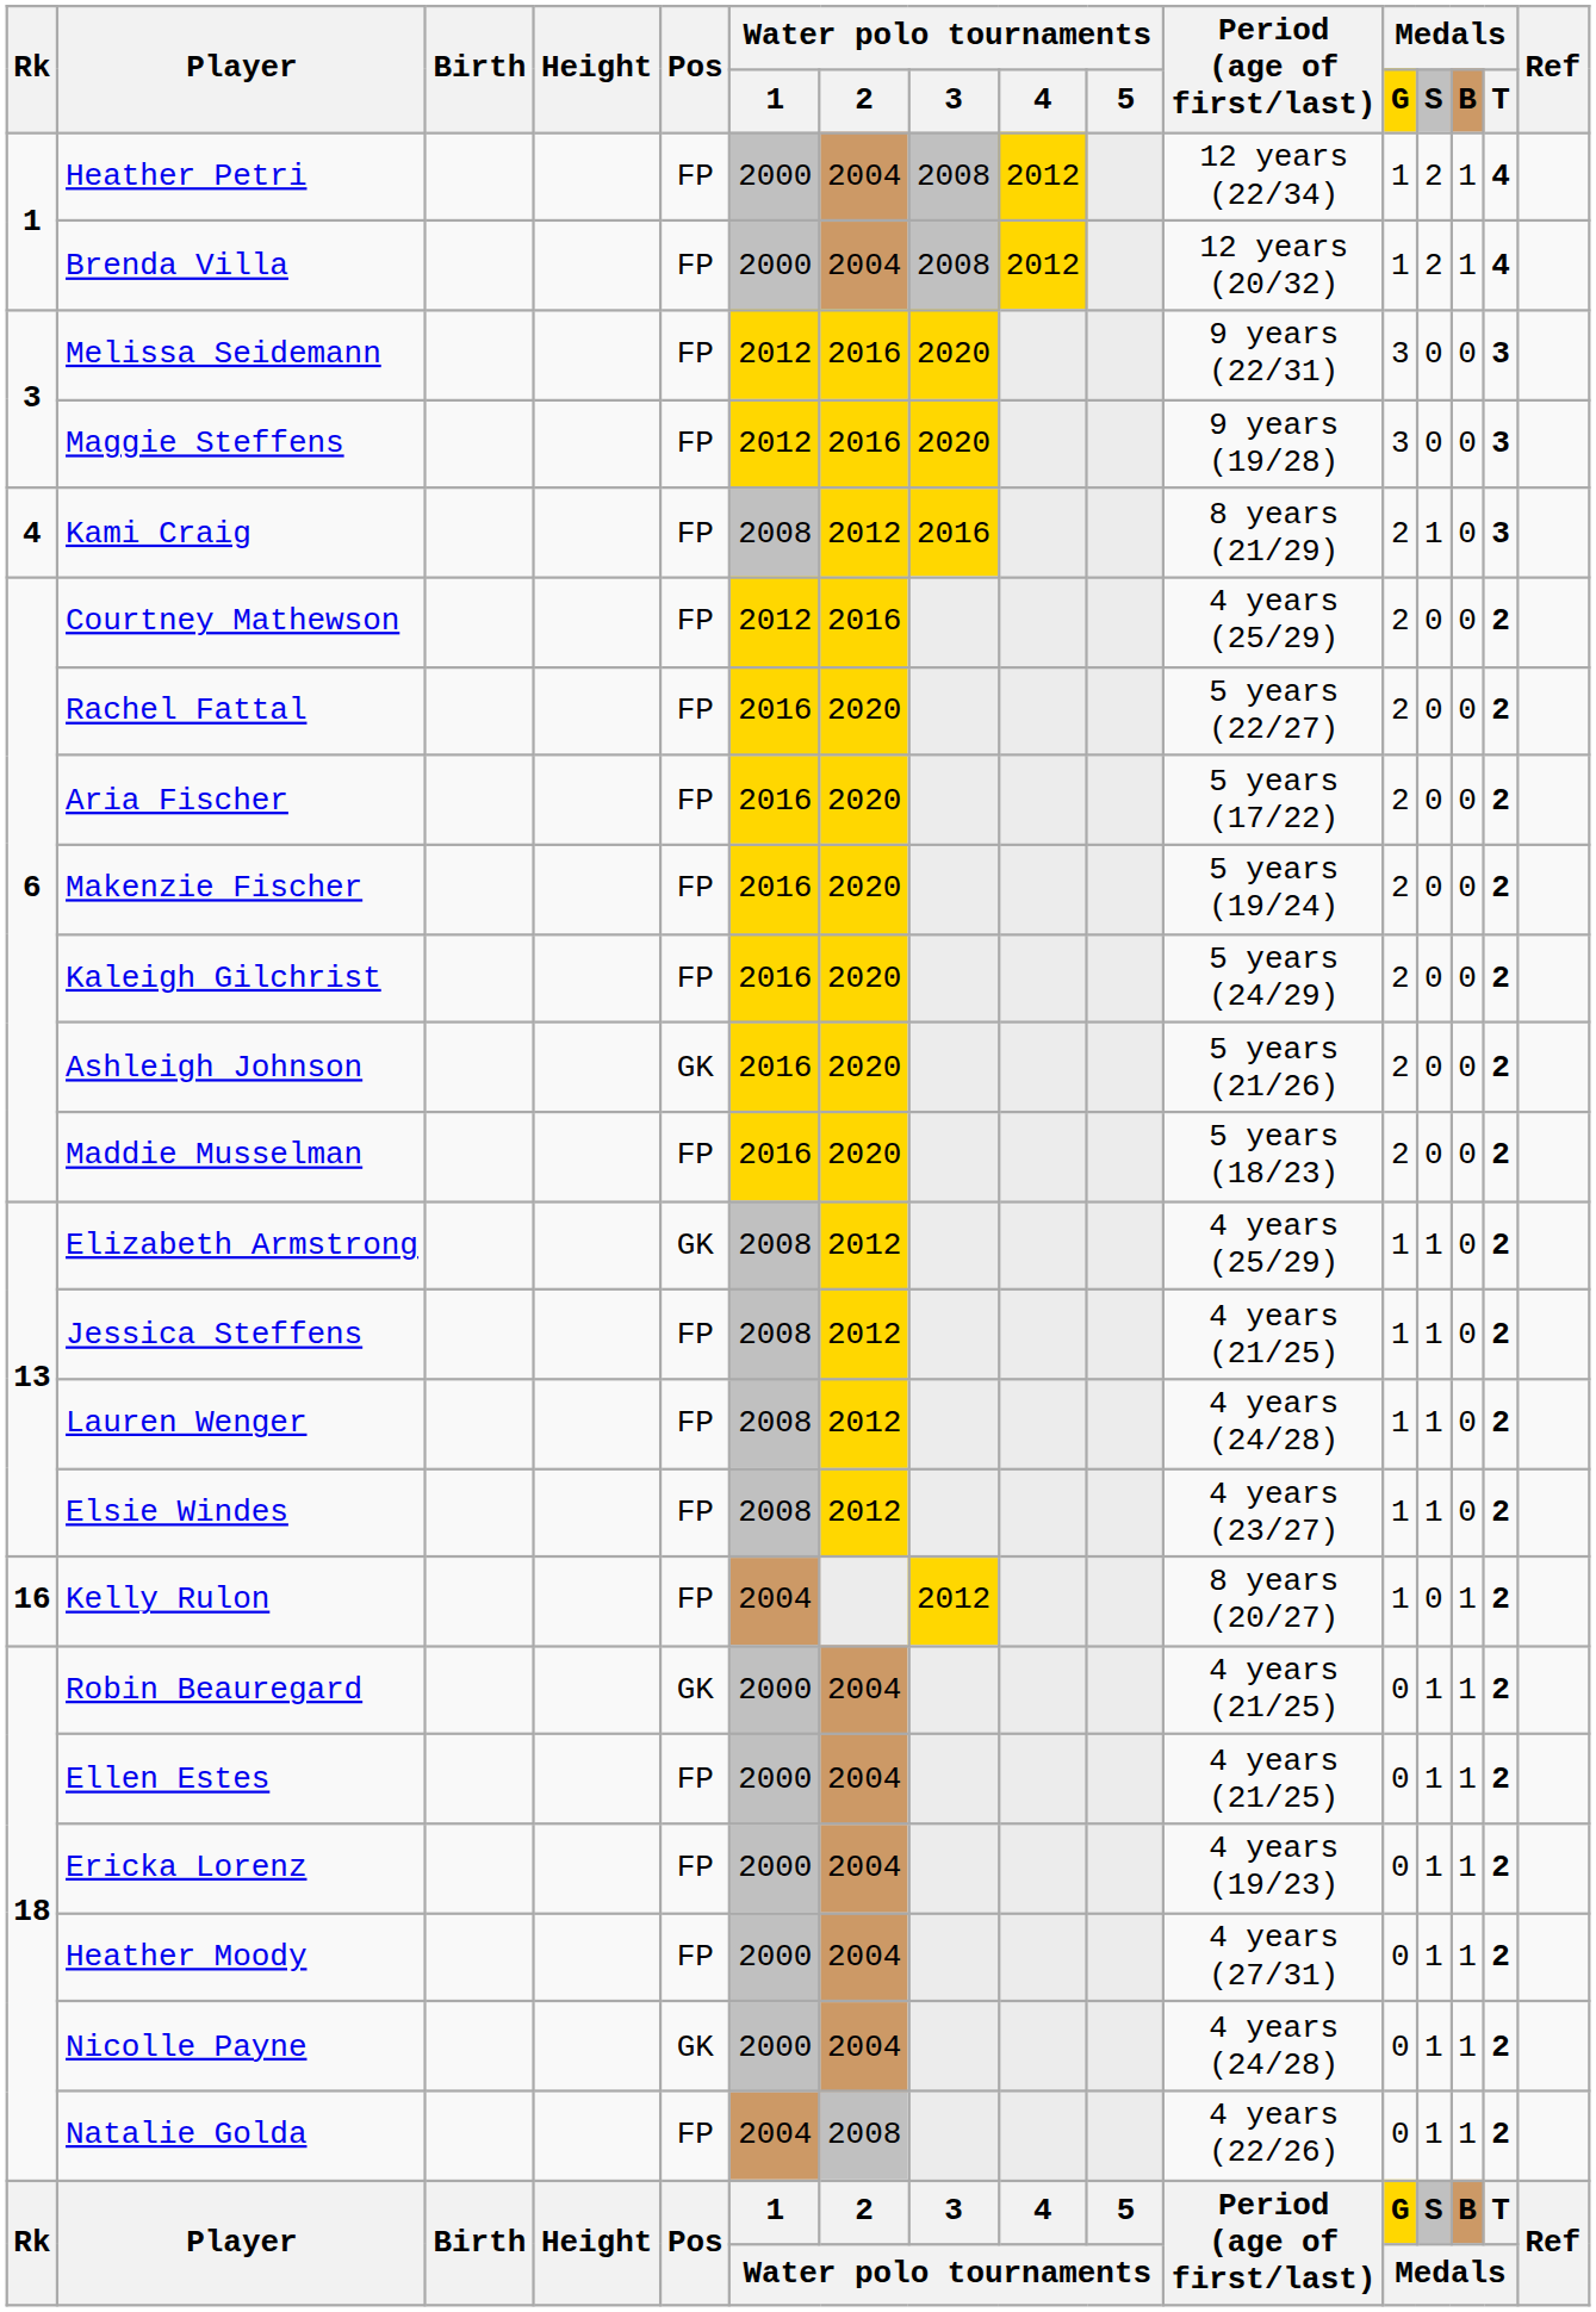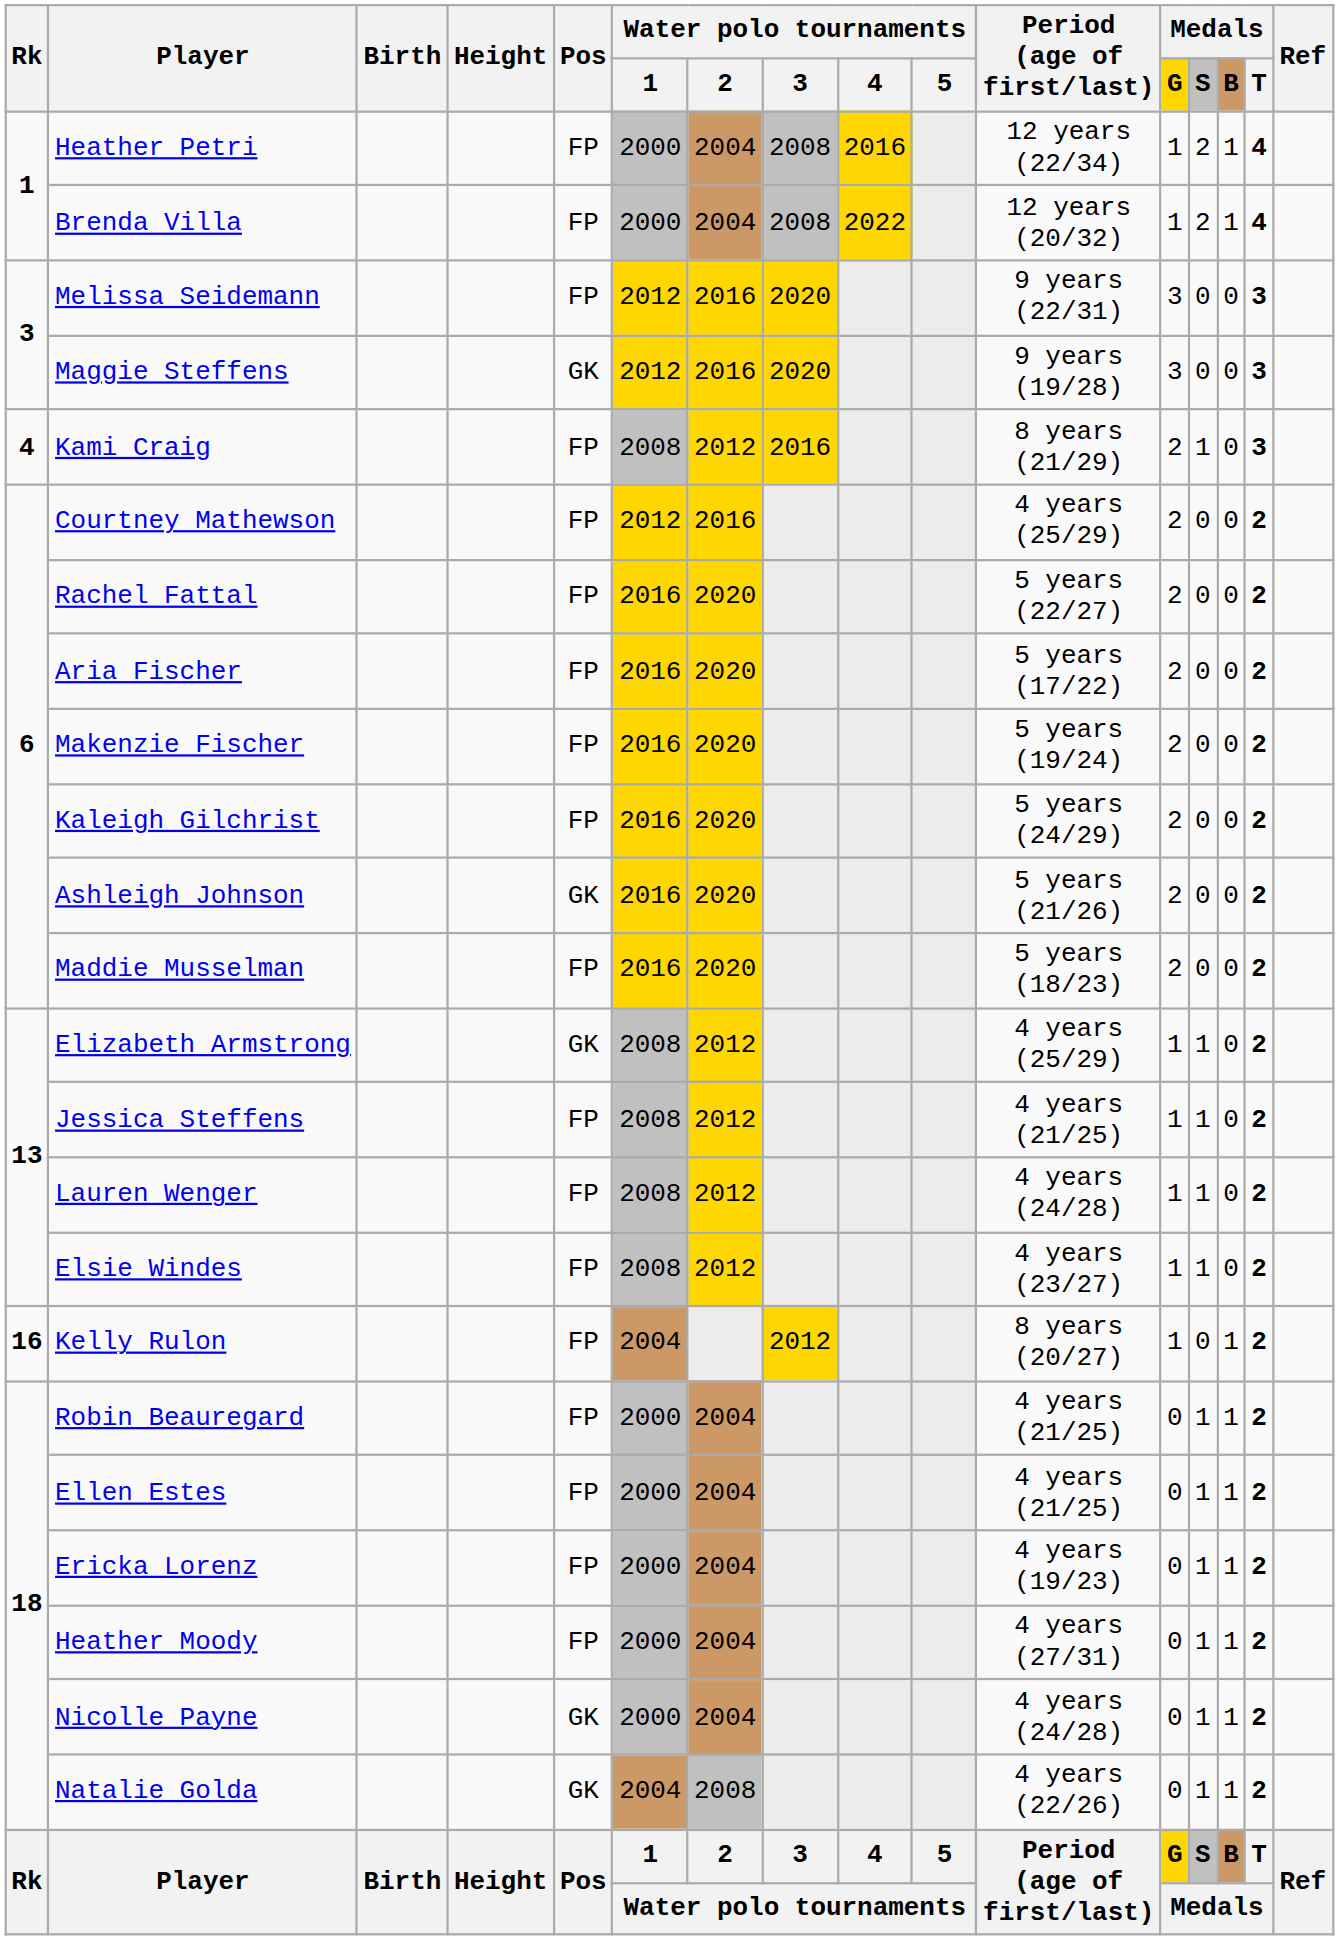 <table class="wikitable sortable" style="text-align: center; font-size: 90%; margin-left: 1em;">
 <tr>
 <th rowspan="2">Rk</th>
 <th rowspan="2">Player</th>
 <th rowspan="2">Birth</th>
 <th rowspan="2">Height</th>
 <th rowspan="2">Pos</th>
 <th colspan="5">Water polo tournaments</th>
 <th rowspan="2">Period<br>(age of<br>first/last)</th>
 <th colspan="4">Medals</th>
 <th rowspan="2" class="unsortable">Ref</th>
 </tr>
 <tr>
 <th>1</th>
 <th style="width: 2em;" class="unsortable">2</th>
 <th style="width: 2em;" class="unsortable">3</th>
 <th style="width: 2em;" class="unsortable">4</th>
 <th style="width: 2em;" class="unsortable">5</th>
 <th style="background-color: gold;">G</th>
 <th style="background-color: silver;">S</th>
 <th style="background-color: #cc9966;">B</th>
 <th>T</th>
 </tr>
 <tr>
 <td rowspan="2"><strong>1</strong></td>
 <td style="text-align: left;" data-sort-value="Petri, Heather"><a href='#'>Heather Petri</a></td>
 <td></td>
 <td></td>
 <td>FP</td>
 <td style="background-color: silver;">2000</td>
 <td style="background-color: #cc9966;">2004</td>
 <td style="background-color: silver;">2008</td>
-<td style="background-color: gold;">2012</td>
+<td style="background-color: gold;">2016</td>
 <td style="background-color: #ececec;"></td>
 <td>12 years<br>(22/34)</td>
 <td>1</td>
 <td>2</td>
 <td>1</td>
 <td><strong>4</strong></td>
 <td></td>
 </tr>
 <tr>
 <td style="text-align: left;" data-sort-value="Villa, Brenda"><a href='#'>Brenda Villa</a></td>
 <td></td>
 <td></td>
 <td>FP</td>
 <td style="background-color: silver;">2000</td>
 <td style="background-color: #cc9966;">2004</td>
 <td style="background-color: silver;">2008</td>
-<td style="background-color: gold;">2012</td>
+<td style="background-color: gold;">2022</td>
 <td style="background-color: #ececec;"></td>
 <td>12 years<br>(20/32)</td>
 <td>1</td>
 <td>2</td>
 <td>1</td>
 <td><strong>4</strong></td>
 <td></td>
 </tr>
 <tr>
 <td rowspan="2"><strong>3</strong></td>
 <td style="text-align: left;" data-sort-value="Seidemann, Melissa"><a href='#'>Melissa Seidemann</a></td>
 <td></td>
 <td></td>
 <td>FP</td>
 <td style="background-color: gold;">2012</td>
 <td style="background-color: gold;">2016</td>
 <td style="background-color: gold;">2020</td>
 <td style="background-color: #ececec;"></td>
 <td style="background-color: #ececec;"></td>
 <td>9 years<br>(22/31)</td>
 <td>3</td>
 <td>0</td>
 <td>0</td>
 <td><strong>3</strong></td>
 <td></td>
 </tr>
 <tr>
 <td style="text-align: left;" data-sort-value="Steffens, Maggie"><a href='#'>Maggie Steffens</a></td>
 <td></td>
 <td></td>
-<td>FP</td>
+<td>GK</td>
 <td style="background-color: gold;">2012</td>
 <td style="background-color: gold;">2016</td>
 <td style="background-color: gold;">2020</td>
 <td style="background-color: #ececec;"></td>
 <td style="background-color: #ececec;"></td>
 <td>9 years<br>(19/28)</td>
 <td>3</td>
 <td>0</td>
 <td>0</td>
 <td><strong>3</strong></td>
 <td></td>
 </tr>
 <tr>
 <td><strong>4</strong></td>
 <td style="text-align: left;" data-sort-value="Craig, Kami"><a href='#'>Kami Craig</a></td>
 <td></td>
 <td></td>
 <td>FP</td>
 <td style="background-color: silver;">2008</td>
 <td style="background-color: gold;">2012</td>
 <td style="background-color: gold;">2016</td>
 <td style="background-color: #ececec;"></td>
 <td style="background-color: #ececec;"></td>
 <td>8 years<br>(21/29)</td>
 <td>2</td>
 <td>1</td>
 <td>0</td>
 <td><strong>3</strong></td>
 <td></td>
 </tr>
 <tr>
 <td rowspan="7"><strong>6</strong></td>
 <td style="text-align: left;" data-sort-value="Mathewson, Courtney"><a href='#'>Courtney Mathewson</a></td>
 <td></td>
 <td></td>
 <td>FP</td>
 <td style="background-color: gold;">2012</td>
 <td style="background-color: gold;">2016</td>
 <td style="background-color: #ececec;"></td>
 <td style="background-color: #ececec;"></td>
 <td style="background-color: #ececec;"></td>
 <td>4 years<br>(25/29)</td>
 <td>2</td>
 <td>0</td>
 <td>0</td>
 <td><strong>2</strong></td>
 <td></td>
 </tr>
 <tr>
 <td style="text-align: left;" data-sort-value="Fattal, Rachel"><a href='#'>Rachel Fattal</a></td>
 <td></td>
 <td></td>
 <td>FP</td>
 <td style="background-color: gold;">2016</td>
 <td style="background-color: gold;">2020</td>
 <td style="background-color: #ececec;"></td>
 <td style="background-color: #ececec;"></td>
 <td style="background-color: #ececec;"></td>
 <td>5 years<br>(22/27)</td>
 <td>2</td>
 <td>0</td>
 <td>0</td>
 <td><strong>2</strong></td>
 <td></td>
 </tr>
 <tr>
 <td style="text-align: left;" data-sort-value="Fischer, Aria"><a href='#'>Aria Fischer</a></td>
 <td></td>
 <td></td>
 <td>FP</td>
 <td style="background-color: gold;">2016</td>
 <td style="background-color: gold;">2020</td>
 <td style="background-color: #ececec;"></td>
 <td style="background-color: #ececec;"></td>
 <td style="background-color: #ececec;"></td>
 <td>5 years<br>(17/22)</td>
 <td>2</td>
 <td>0</td>
 <td>0</td>
 <td><strong>2</strong></td>
 <td></td>
 </tr>
 <tr>
 <td style="text-align: left;" data-sort-value="Fischer, Makenzie"><a href='#'>Makenzie Fischer</a></td>
 <td></td>
 <td></td>
 <td>FP</td>
 <td style="background-color: gold;">2016</td>
 <td style="background-color: gold;">2020</td>
 <td style="background-color: #ececec;"></td>
 <td style="background-color: #ececec;"></td>
 <td style="background-color: #ececec;"></td>
 <td>5 years<br>(19/24)</td>
 <td>2</td>
 <td>0</td>
 <td>0</td>
 <td><strong>2</strong></td>
 <td></td>
 </tr>
 <tr>
 <td style="text-align: left;" data-sort-value="Gilchrist, Kaleigh"><a href='#'>Kaleigh Gilchrist</a></td>
 <td></td>
 <td></td>
 <td>FP</td>
 <td style="background-color: gold;">2016</td>
 <td style="background-color: gold;">2020</td>
 <td style="background-color: #ececec;"></td>
 <td style="background-color: #ececec;"></td>
 <td style="background-color: #ececec;"></td>
 <td>5 years<br>(24/29)</td>
 <td>2</td>
 <td>0</td>
 <td>0</td>
 <td><strong>2</strong></td>
 <td></td>
 </tr>
 <tr>
 <td style="text-align: left;" data-sort-value="Johnson, Ashleigh"><a href='#'>Ashleigh Johnson</a></td>
 <td></td>
 <td></td>
 <td>GK</td>
 <td style="background-color: gold;">2016</td>
 <td style="background-color: gold;">2020</td>
 <td style="background-color: #ececec;"></td>
 <td style="background-color: #ececec;"></td>
 <td style="background-color: #ececec;"></td>
 <td>5 years<br>(21/26)</td>
 <td>2</td>
 <td>0</td>
 <td>0</td>
 <td><strong>2</strong></td>
 <td></td>
 </tr>
 <tr>
 <td style="text-align: left;" data-sort-value="Musselman, Maddie"><a href='#'>Maddie Musselman</a></td>
 <td></td>
 <td></td>
 <td>FP</td>
 <td style="background-color: gold;">2016</td>
 <td style="background-color: gold;">2020</td>
 <td style="background-color: #ececec;"></td>
 <td style="background-color: #ececec;"></td>
 <td style="background-color: #ececec;"></td>
 <td>5 years<br>(18/23)</td>
 <td>2</td>
 <td>0</td>
 <td>0</td>
 <td><strong>2</strong></td>
 <td></td>
 </tr>
 <tr>
 <td rowspan="4"><strong>13</strong></td>
 <td style="text-align: left;" data-sort-value="Armstrong, Elizabeth"><a href='#'>Elizabeth Armstrong</a></td>
 <td></td>
 <td></td>
 <td>GK</td>
 <td style="background-color: silver;">2008</td>
 <td style="background-color: gold;">2012</td>
 <td style="background-color: #ececec;"></td>
 <td style="background-color: #ececec;"></td>
 <td style="background-color: #ececec;"></td>
 <td>4 years<br>(25/29)</td>
 <td>1</td>
 <td>1</td>
 <td>0</td>
 <td><strong>2</strong></td>
 <td></td>
 </tr>
 <tr>
 <td style="text-align: left;" data-sort-value="Steffens, Jessica"><a href='#'>Jessica Steffens</a></td>
 <td></td>
 <td></td>
 <td>FP</td>
 <td style="background-color: silver;">2008</td>
 <td style="background-color: gold;">2012</td>
 <td style="background-color: #ececec;"></td>
 <td style="background-color: #ececec;"></td>
 <td style="background-color: #ececec;"></td>
 <td>4 years<br>(21/25)</td>
 <td>1</td>
 <td>1</td>
 <td>0</td>
 <td><strong>2</strong></td>
 <td></td>
 </tr>
 <tr>
 <td style="text-align: left;" data-sort-value="Wenger, Lauren"><a href='#'>Lauren Wenger</a></td>
 <td></td>
 <td></td>
 <td>FP</td>
 <td style="background-color: silver;">2008</td>
 <td style="background-color: gold;">2012</td>
 <td style="background-color: #ececec;"></td>
 <td style="background-color: #ececec;"></td>
 <td style="background-color: #ececec;"></td>
 <td>4 years<br>(24/28)</td>
 <td>1</td>
 <td>1</td>
 <td>0</td>
 <td><strong>2</strong></td>
 <td></td>
 </tr>
 <tr>
 <td style="text-align: left;" data-sort-value="Windes, Elsie"><a href='#'>Elsie Windes</a></td>
 <td></td>
 <td></td>
 <td>FP</td>
 <td style="background-color: silver;">2008</td>
 <td style="background-color: gold;">2012</td>
 <td style="background-color: #ececec;"></td>
 <td style="background-color: #ececec;"></td>
 <td style="background-color: #ececec;"></td>
 <td>4 years<br>(23/27)</td>
 <td>1</td>
 <td>1</td>
 <td>0</td>
 <td><strong>2</strong></td>
 <td></td>
 </tr>
 <tr>
 <td><strong>16</strong></td>
 <td style="text-align: left;" data-sort-value="Rulon, Kelly"><a href='#'>Kelly Rulon</a></td>
 <td></td>
 <td></td>
 <td>FP</td>
 <td style="background-color: #cc9966;">2004</td>
 <td style="background-color: #ececec;"></td>
 <td style="background-color: gold;">2012</td>
 <td style="background-color: #ececec;"></td>
 <td style="background-color: #ececec;"></td>
 <td>8 years<br>(20/27)</td>
 <td>1</td>
 <td>0</td>
 <td>1</td>
 <td><strong>2</strong></td>
 <td></td>
 </tr>
 <tr>
 <td rowspan="6"><strong>18</strong></td>
 <td style="text-align: left;" data-sort-value="Beauregard, Robin"><a href='#'>Robin Beauregard</a></td>
 <td></td>
 <td></td>
-<td>GK</td>
+<td>FP</td>
 <td style="background-color: silver;">2000</td>
 <td style="background-color: #cc9966;">2004</td>
 <td style="background-color: #ececec;"></td>
 <td style="background-color: #ececec;"></td>
 <td style="background-color: #ececec;"></td>
 <td>4 years<br>(21/25)</td>
 <td>0</td>
 <td>1</td>
 <td>1</td>
 <td><strong>2</strong></td>
 <td></td>
 </tr>
 <tr>
 <td style="text-align: left;" data-sort-value="Estes, Ellen"><a href='#'>Ellen Estes</a></td>
 <td></td>
 <td></td>
 <td>FP</td>
 <td style="background-color: silver;">2000</td>
 <td style="background-color: #cc9966;">2004</td>
 <td style="background-color: #ececec;"></td>
 <td style="background-color: #ececec;"></td>
 <td style="background-color: #ececec;"></td>
 <td>4 years<br>(21/25)</td>
 <td>0</td>
 <td>1</td>
 <td>1</td>
 <td><strong>2</strong></td>
 <td></td>
 </tr>
 <tr>
 <td style="text-align: left;" data-sort-value="Lorenz, Ericka"><a href='#'>Ericka Lorenz</a></td>
 <td></td>
 <td></td>
 <td>FP</td>
 <td style="background-color: silver;">2000</td>
 <td style="background-color: #cc9966;">2004</td>
 <td style="background-color: #ececec;"></td>
 <td style="background-color: #ececec;"></td>
 <td style="background-color: #ececec;"></td>
 <td>4 years<br>(19/23)</td>
 <td>0</td>
 <td>1</td>
 <td>1</td>
 <td><strong>2</strong></td>
 <td></td>
 </tr>
 <tr>
 <td style="text-align: left;" data-sort-value="Moody, Heather"><a href='#'>Heather Moody</a></td>
 <td></td>
 <td></td>
 <td>FP</td>
 <td style="background-color: silver;">2000</td>
 <td style="background-color: #cc9966;">2004</td>
 <td style="background-color: #ececec;"></td>
 <td style="background-color: #ececec;"></td>
 <td style="background-color: #ececec;"></td>
 <td>4 years<br>(27/31)</td>
 <td>0</td>
 <td>1</td>
 <td>1</td>
 <td><strong>2</strong></td>
 <td></td>
 </tr>
 <tr>
 <td style="text-align: left;" data-sort-value="Payne, Nicolle"><a href='#'>Nicolle Payne</a></td>
 <td></td>
 <td></td>
 <td>GK</td>
 <td style="background-color: silver;">2000</td>
 <td style="background-color: #cc9966;">2004</td>
 <td style="background-color: #ececec;"></td>
 <td style="background-color: #ececec;"></td>
 <td style="background-color: #ececec;"></td>
 <td>4 years<br>(24/28)</td>
 <td>0</td>
 <td>1</td>
 <td>1</td>
 <td><strong>2</strong></td>
 <td></td>
 </tr>
 <tr>
 <td style="text-align: left;" data-sort-value="Golda, Natalie"><a href='#'>Natalie Golda</a></td>
 <td></td>
 <td></td>
-<td>FP</td>
+<td>GK</td>
 <td style="background-color: #cc9966;">2004</td>
 <td style="background-color: silver;">2008</td>
 <td style="background-color: #ececec;"></td>
 <td style="background-color: #ececec;"></td>
 <td style="background-color: #ececec;"></td>
 <td>4 years<br>(22/26)</td>
 <td>0</td>
 <td>1</td>
 <td>1</td>
 <td><strong>2</strong></td>
 <td></td>
 </tr>
 <tr>
 <th rowspan="2">Rk</th>
 <th rowspan="2">Player</th>
 <th rowspan="2">Birth</th>
 <th rowspan="2">Height</th>
 <th rowspan="2">Pos</th>
 <th>1</th>
 <th>2</th>
 <th>3</th>
 <th>4</th>
 <th>5</th>
 <th rowspan="2">Period<br>(age of<br>first/last)</th>
 <th style="background-color: gold;">G</th>
 <th style="background-color: silver;">S</th>
 <th style="background-color: #cc9966;">B</th>
 <th>T</th>
 <th rowspan="2">Ref</th>
 </tr>
 <tr>
 <th colspan="5">Water polo tournaments</th>
 <th colspan="4">Medals</th>
 </tr>
 </table>
